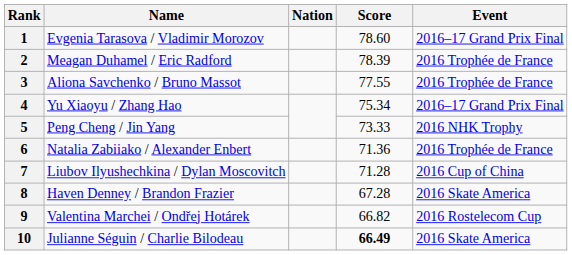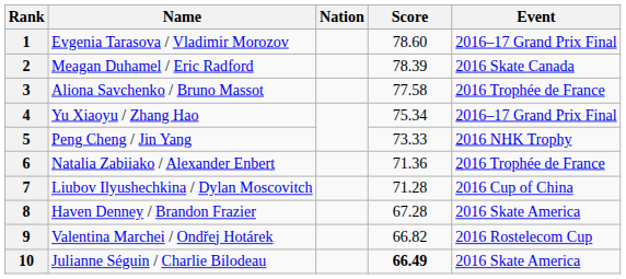 <table class="wikitable sortable">
 <tr>
 <th>Rank</th>
 <th>Name</th>
 <th>Nation</th>
 <th style="width:80px;">Score</th>
 <th>Event</th>
 </tr>
 <tr>
 <th>1</th>
 <td><a href='#'>Evgenia Tarasova</a> / <a href='#'>Vladimir Morozov</a></td>
 <td></td>
 <td style="text-align:center;">78.60</td>
 <td><a href='#'>2016–17 Grand Prix Final</a></td>
 </tr>
 <tr>
 <th>2</th>
 <td><a href='#'>Meagan Duhamel</a> / <a href='#'>Eric Radford</a></td>
 <td></td>
 <td style="text-align:center;">78.39</td>
-<td><a href='#'>2016 Trophée de France</a></td>
+<td><a href='#'>2016 Skate Canada</a></td>
 </tr>
 <tr>
 <th>3</th>
 <td><a href='#'>Aliona Savchenko</a> / <a href='#'>Bruno Massot</a></td>
 <td></td>
-<td style="text-align:center;">77.55</td>
+<td style="text-align:center;">77.58</td>
 <td><a href='#'>2016 Trophée de France</a></td>
 </tr>
 <tr>
 <th>4</th>
 <td><a href='#'>Yu Xiaoyu</a> / <a href='#'>Zhang Hao</a></td>
 <td rowspan="2"></td>
 <td style="text-align:center;">75.34</td>
 <td><a href='#'>2016–17 Grand Prix Final</a></td>
 </tr>
 <tr>
 <th>5</th>
 <td><a href='#'>Peng Cheng</a> / <a href='#'>Jin Yang</a></td>
 <td style="text-align:center;">73.33</td>
 <td><a href='#'>2016 NHK Trophy</a></td>
 </tr>
 <tr>
 <th>6</th>
 <td><a href='#'>Natalia Zabiiako</a> / <a href='#'>Alexander Enbert</a></td>
 <td></td>
 <td style="text-align:center;">71.36</td>
 <td><a href='#'>2016 Trophée de France</a></td>
 </tr>
 <tr>
 <th>7</th>
 <td><a href='#'>Liubov Ilyushechkina</a> / <a href='#'>Dylan Moscovitch</a></td>
 <td></td>
 <td style="text-align:center;">71.28</td>
 <td><a href='#'>2016 Cup of China</a></td>
 </tr>
 <tr>
 <th>8</th>
 <td><a href='#'>Haven Denney</a> / <a href='#'>Brandon Frazier</a></td>
 <td></td>
 <td style="text-align:center;">67.28</td>
 <td><a href='#'>2016 Skate America</a></td>
 </tr>
 <tr>
 <th>9</th>
 <td><a href='#'>Valentina Marchei</a> / <a href='#'>Ondřej Hotárek</a></td>
 <td></td>
 <td style="text-align:center;">66.82</td>
 <td><a href='#'>2016 Rostelecom Cup</a></td>
 </tr>
 <tr>
 <th>10</th>
 <td><a href='#'>Julianne Séguin</a> / <a href='#'>Charlie Bilodeau</a></td>
 <td></td>
 <td style="text-align:center;"><strong>66.49</strong></td>
 <td><a href='#'>2016 Skate America</a></td>
 </tr>
 </table>
